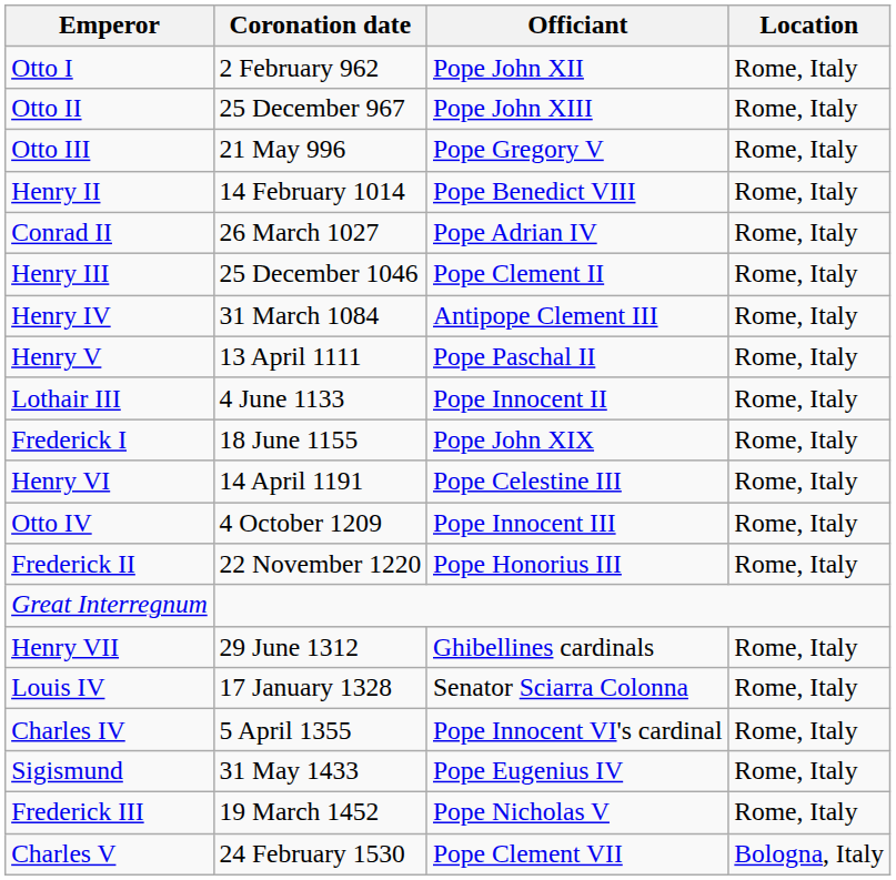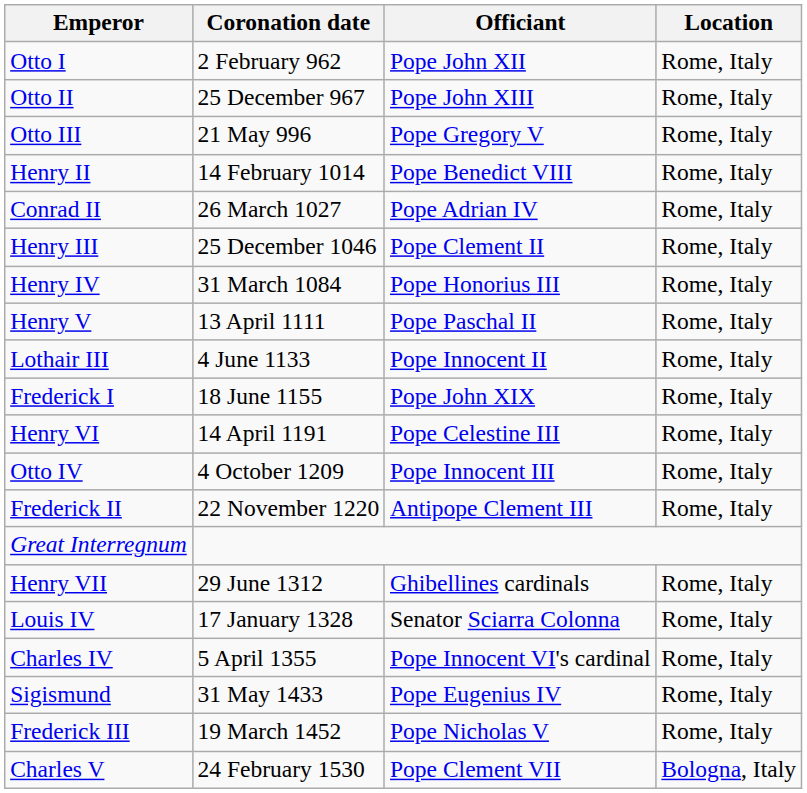 <table class="wikitable">
 <tr>
 <th>Emperor</th>
 <th>Coronation date</th>
 <th>Officiant</th>
 <th>Location</th>
 </tr>
 <tr>
 <td><a href='#'>Otto I</a></td>
 <td>2 February 962</td>
 <td><a href='#'>Pope John XII</a></td>
 <td>Rome, Italy</td>
 </tr>
 <tr>
 <td><a href='#'>Otto II</a></td>
 <td>25 December 967</td>
 <td><a href='#'>Pope John XIII</a></td>
 <td>Rome, Italy</td>
 </tr>
 <tr>
 <td><a href='#'>Otto III</a></td>
 <td>21 May 996</td>
 <td><a href='#'>Pope Gregory V</a></td>
 <td>Rome, Italy</td>
 </tr>
 <tr>
 <td><a href='#'>Henry II</a></td>
 <td>14 February 1014</td>
 <td><a href='#'>Pope Benedict VIII</a></td>
 <td>Rome, Italy</td>
 </tr>
 <tr>
 <td><a href='#'>Conrad II</a></td>
 <td>26 March 1027</td>
 <td><a href='#'>Pope Adrian IV</a></td>
 <td>Rome, Italy</td>
 </tr>
 <tr>
 <td><a href='#'>Henry III</a></td>
 <td>25 December 1046</td>
 <td><a href='#'>Pope Clement II</a></td>
 <td>Rome, Italy</td>
 </tr>
 <tr>
 <td><a href='#'>Henry IV</a></td>
 <td>31 March 1084</td>
-<td><a href='#'>Antipope Clement III</a></td>
+<td><a href='#'>Pope Honorius III</a></td>
 <td>Rome, Italy</td>
 </tr>
 <tr>
 <td><a href='#'>Henry V</a></td>
 <td>13 April 1111</td>
 <td><a href='#'>Pope Paschal II</a></td>
 <td>Rome, Italy</td>
 </tr>
 <tr>
 <td><a href='#'>Lothair III</a></td>
 <td>4 June 1133</td>
 <td><a href='#'>Pope Innocent II</a></td>
 <td>Rome, Italy</td>
 </tr>
 <tr>
 <td><a href='#'>Frederick I</a></td>
 <td>18 June 1155</td>
 <td><a href='#'>Pope John XIX</a></td>
 <td>Rome, Italy</td>
 </tr>
 <tr>
 <td><a href='#'>Henry VI</a></td>
 <td>14 April 1191</td>
 <td><a href='#'>Pope Celestine III</a></td>
 <td>Rome, Italy</td>
 </tr>
 <tr>
 <td><a href='#'>Otto IV</a></td>
 <td>4 October 1209</td>
 <td><a href='#'>Pope Innocent III</a></td>
 <td>Rome, Italy</td>
 </tr>
 <tr>
 <td><a href='#'>Frederick II</a></td>
 <td>22 November 1220</td>
-<td><a href='#'>Pope Honorius III</a></td>
+<td><a href='#'>Antipope Clement III</a></td>
 <td>Rome, Italy</td>
 </tr>
 <tr>
 <td><em><a href='#'>Great Interregnum</a> </em></td>
 </tr>
 <tr>
 <td><a href='#'>Henry VII</a></td>
 <td>29 June 1312</td>
 <td><a href='#'>Ghibellines</a> cardinals</td>
 <td>Rome, Italy</td>
 </tr>
 <tr>
 <td><a href='#'>Louis IV</a></td>
 <td>17 January 1328</td>
 <td>Senator <a href='#'>Sciarra Colonna</a></td>
 <td>Rome, Italy</td>
 </tr>
 <tr>
 <td><a href='#'>Charles IV</a></td>
 <td>5 April 1355</td>
 <td><a href='#'>Pope Innocent VI</a>'s cardinal</td>
 <td>Rome, Italy</td>
 </tr>
 <tr>
 <td><a href='#'>Sigismund</a></td>
 <td>31 May 1433</td>
 <td><a href='#'>Pope Eugenius IV</a></td>
 <td>Rome, Italy</td>
 </tr>
 <tr>
 <td><a href='#'>Frederick III</a></td>
 <td>19 March 1452</td>
 <td><a href='#'>Pope Nicholas V</a></td>
 <td>Rome, Italy</td>
 </tr>
 <tr>
 <td><a href='#'>Charles V</a></td>
 <td>24 February 1530</td>
 <td><a href='#'>Pope Clement VII</a></td>
 <td><a href='#'>Bologna</a>, Italy</td>
 </tr>
 </table>
